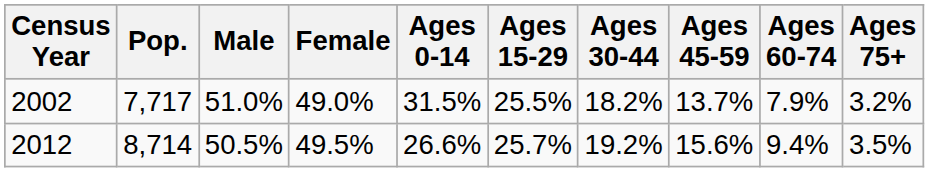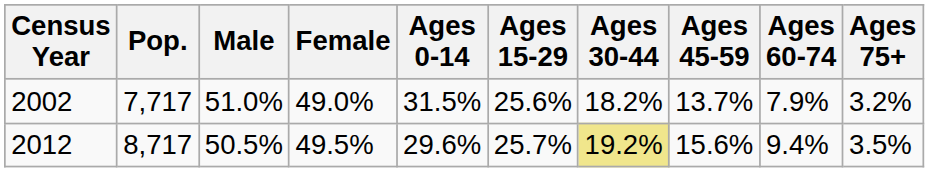 <table class="wikitable">
 <tr>
 <th>Census<br>Year</th>
 <th>Pop.</th>
 <th>Male</th>
 <th>Female</th>
 <th>Ages<br>0-14</th>
 <th>Ages<br>15-29</th>
 <th>Ages<br>30-44</th>
 <th>Ages<br>45-59</th>
 <th>Ages<br>60-74</th>
 <th>Ages<br>75+</th>
 </tr>
 <tr>
 <td>2002</td>
 <td>7,717</td>
 <td>51.0%</td>
 <td>49.0%</td>
 <td>31.5%</td>
-<td>25.5%</td>
+<td>25.6%</td>
 <td>18.2%</td>
 <td>13.7%</td>
 <td>7.9%</td>
 <td>3.2%</td>
 </tr>
 <tr>
 <td>2012</td>
-<td>8,714</td>
+<td>8,717</td>
 <td>50.5%</td>
 <td>49.5%</td>
-<td>26.6%</td>
+<td>29.6%</td>
 <td>25.7%</td>
-<td>19.2%</td>
+<td style="background: khaki;">19.2%</td>
 <td>15.6%</td>
 <td>9.4%</td>
 <td>3.5%</td>
 </tr>
 </table>
